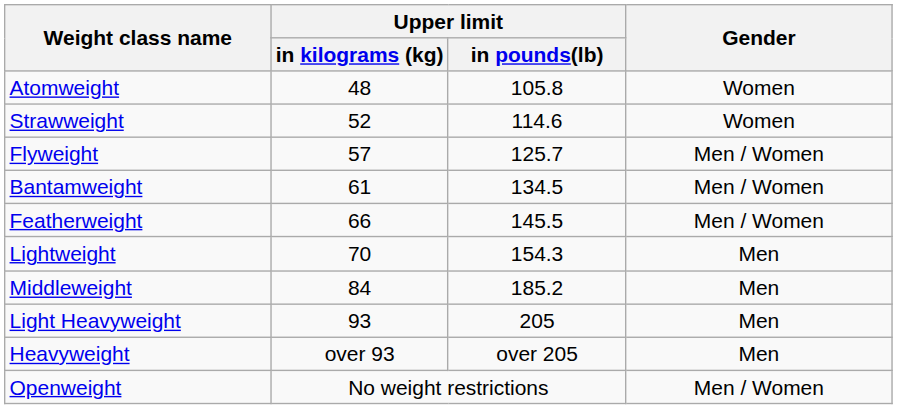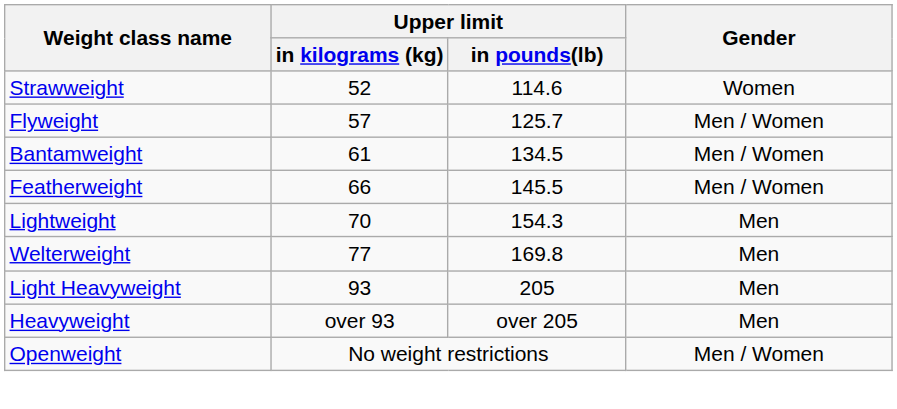 <table class="wikitable" style="font-size:95%;">
 <tr>
 <th rowspan="2" width="30%">Weight class name</th>
 <th colspan="2">Upper limit</th>
 <th rowspan="2" width="30%">Gender</th>
 </tr>
 <tr>
 <th width="20%">in <a href='#'>kilograms</a> (kg)</th>
 <th width="20%">in <a href='#'>pounds</a>(lb)</th>
-</tr>
-<tr style="text-align:center;">
-<td align="left"><a href='#'>Atomweight</a></td>
-<td>48</td>
-<td>105.8</td>
-<td>Women</td>
 </tr>
 <tr style="text-align:center;">
 <td align="left"><a href='#'>Strawweight</a></td>
 <td>52</td>
 <td>114.6</td>
 <td>Women</td>
 </tr>
 <tr style="text-align:center;">
 <td align="left"><a href='#'>Flyweight</a></td>
 <td>57</td>
 <td>125.7</td>
 <td>Men / Women</td>
 </tr>
 <tr style="text-align:center;">
 <td align="left"><a href='#'>Bantamweight</a></td>
 <td>61</td>
 <td>134.5</td>
 <td>Men / Women</td>
 </tr>
 <tr style="text-align:center;">
 <td align="left"><a href='#'>Featherweight</a></td>
 <td>66</td>
 <td>145.5</td>
 <td>Men / Women</td>
 </tr>
 <tr style="text-align:center;">
 <td align="left"><a href='#'>Lightweight</a></td>
 <td>70</td>
 <td>154.3</td>
 <td>Men</td>
 </tr>
 <tr style="text-align:center;">
-<td align="left"><a href='#'>Middleweight</a></td>
-<td>84</td>
-<td>185.2</td>
+<td align="left"><a href='#'>Welterweight</a></td>
+<td>77</td>
+<td>169.8</td>
 <td>Men</td>
 </tr>
 <tr style="text-align:center;">
 <td align="left"><a href='#'>Light Heavyweight</a></td>
 <td>93</td>
 <td>205</td>
 <td>Men</td>
 </tr>
 <tr style="text-align:center;">
 <td align="left"><a href='#'>Heavyweight</a></td>
 <td>over 93</td>
 <td>over 205</td>
 <td>Men</td>
 </tr>
 <tr style="text-align:center;">
 <td align="left"><a href='#'>Openweight</a></td>
 <td colspan="2">No weight restrictions</td>
 <td>Men / Women</td>
 </tr>
 </table>
